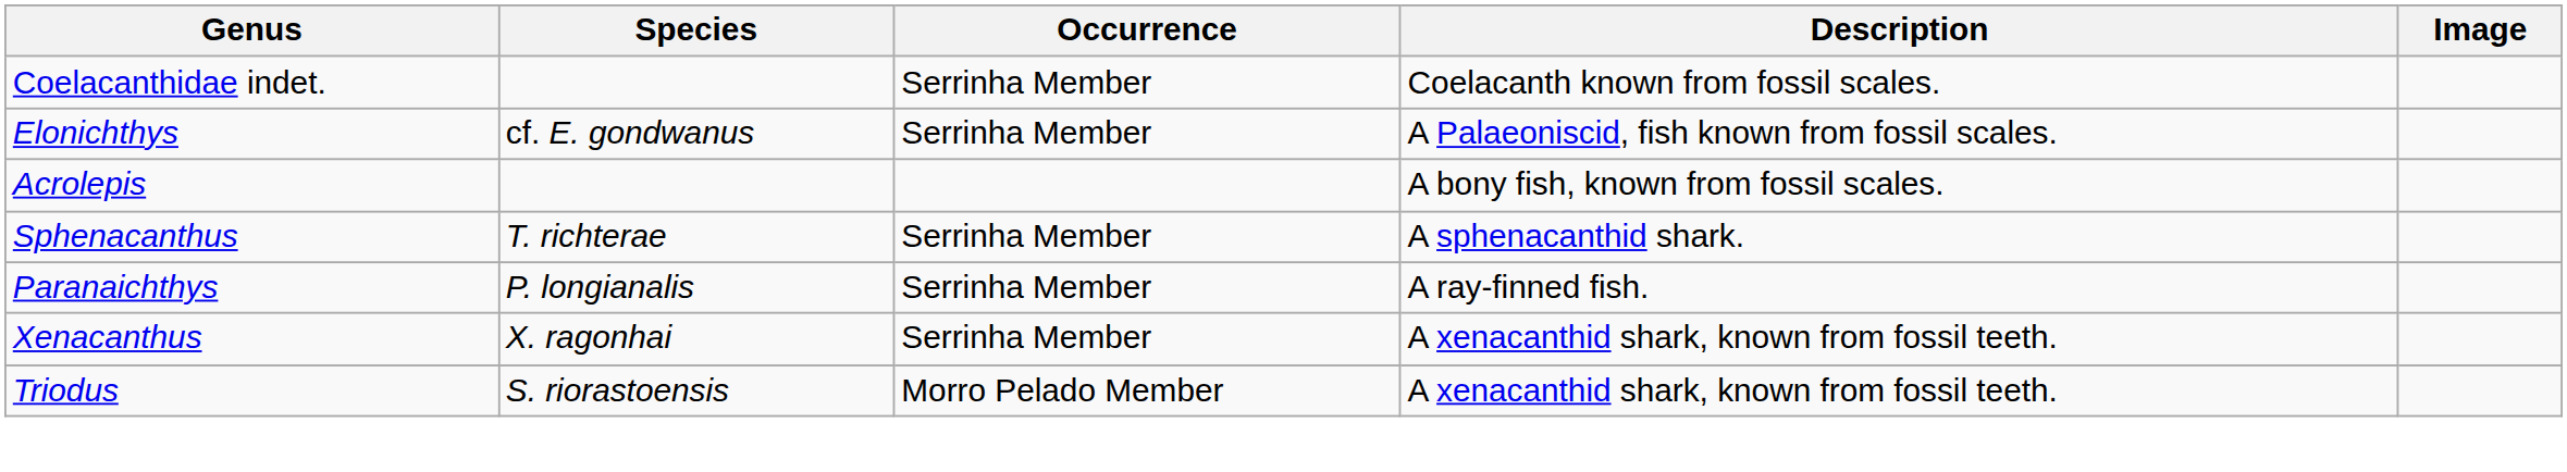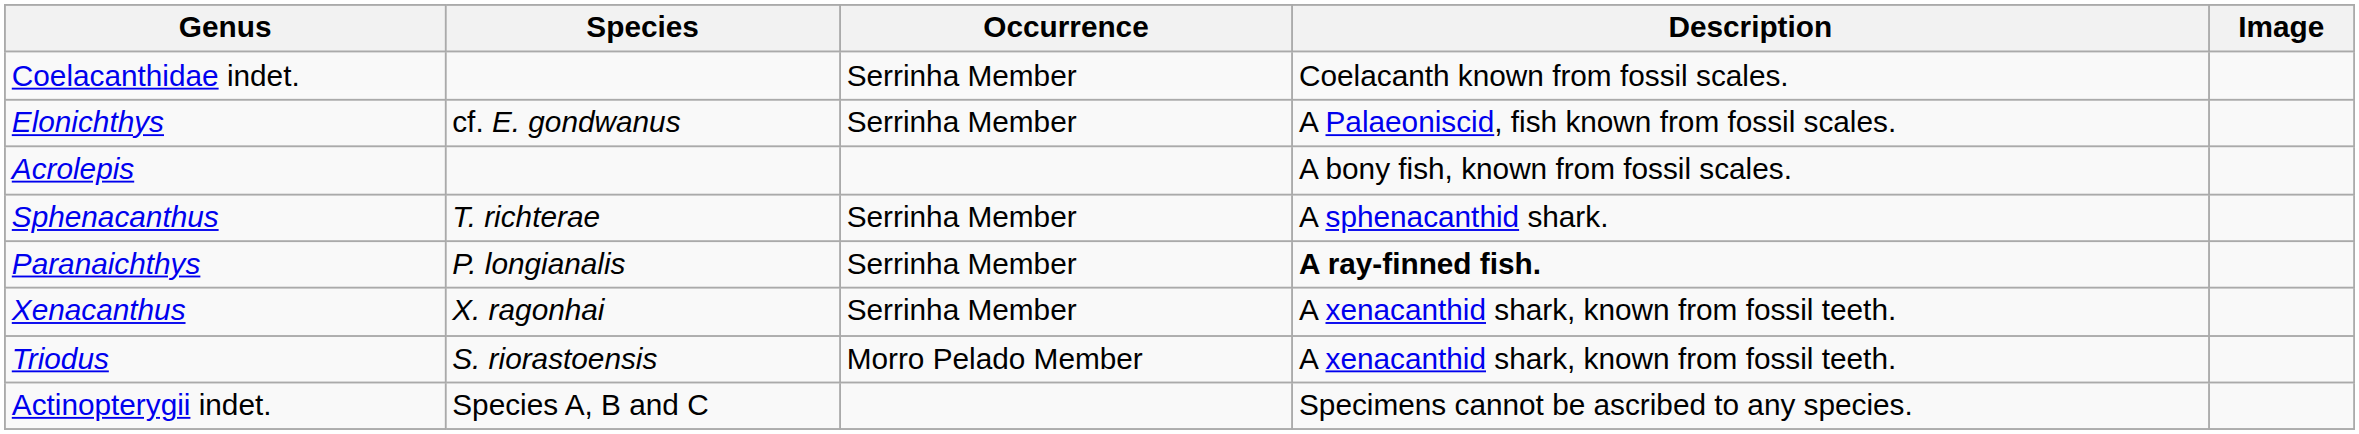 <table class="wikitable" align="center" width="100%">
 <tr>
 <th>Genus</th>
 <th>Species</th>
 <th>Occurrence</th>
 <th>Description</th>
 <th>Image</th>
 </tr>
 <tr>
 <td><a href='#'>Coelacanthidae</a> indet.</td>
 <td></td>
 <td>Serrinha Member</td>
 <td>Coelacanth known from fossil scales.</td>
 <td></td>
 </tr>
 <tr>
 <td><em><a href='#'>Elonichthys</a></em></td>
 <td>cf. <em>E. gondwanus</em></td>
 <td>Serrinha Member</td>
 <td>A <a href='#'>Palaeoniscid</a>, fish known from fossil scales.</td>
 <td></td>
 </tr>
 <tr>
 <td><em><a href='#'>Acrolepis</a></em></td>
 <td></td>
 <td></td>
 <td>A bony fish, known from fossil scales.</td>
 <td></td>
 </tr>
 <tr>
 <td><em><a href='#'>Sphenacanthus</a></em></td>
 <td><em>T. richterae</em></td>
 <td>Serrinha Member</td>
 <td>A <a href='#'>sphenacanthid</a> shark.</td>
 <td></td>
 </tr>
 <tr>
 <td><em><a href='#'>Paranaichthys</a></em></td>
 <td><em>P. longianalis</em></td>
 <td>Serrinha Member</td>
-<td>A ray-finned fish.</td>
+<td><strong>A ray-finned fish.</strong></td>
 <td></td>
 </tr>
 <tr>
 <td><em><a href='#'>Xenacanthus</a></em></td>
 <td><em>X. ragonhai</em></td>
 <td>Serrinha Member</td>
 <td>A <a href='#'>xenacanthid</a> shark, known from fossil teeth.</td>
 <td></td>
 </tr>
 <tr>
 <td><em><a href='#'>Triodus</a></em></td>
 <td><em>S. riorastoensis</em></td>
 <td>Morro Pelado Member</td>
 <td>A <a href='#'>xenacanthid</a> shark, known from fossil teeth.</td>
 <td></td>
 </tr>
+<tr>
+<td><a href='#'>Actinopterygii</a> indet.</td>
+<td>Species A, B and C</td>
+<td></td>
+<td>Specimens cannot be ascribed to any species.</td>
+<td></td>
+</tr>
 </table>
